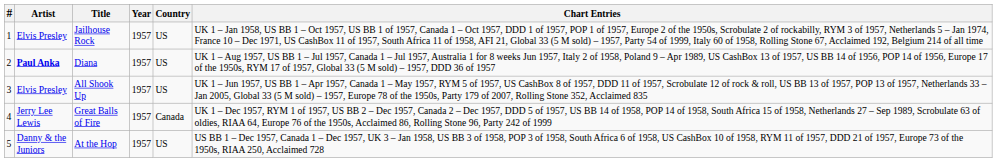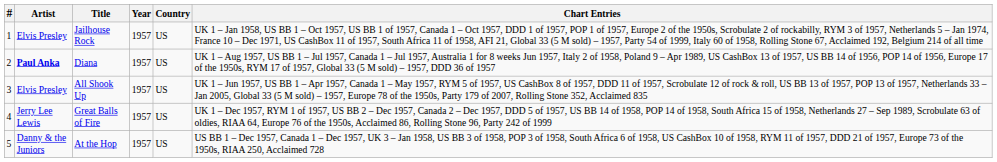 <table class="wikitable" style="font-size:95%;">
 <tr>
 <th><big>#</big></th>
 <th>Artist</th>
 <th>Title</th>
 <th>Year</th>
 <th>Country</th>
 <th>Chart Entries</th>
 </tr>
 <tr>
 <td>1</td>
 <td><a href='#'>Elvis Presley</a></td>
 <td><a href='#'>Jailhouse Rock</a></td>
 <td>1957</td>
 <td>US</td>
 <td>UK 1 – Jan 1958, US BB 1 – Oct 1957, US BB 1 of 1957, Canada 1 – Oct 1957, DDD 1 of 1957, POP 1 of 1957, Europe 2 of the 1950s, Scrobulate 2 of rockabilly, RYM 3 of 1957, Netherlands 5 – Jan 1974, France 10 – Dec 1971, US CashBox 11 of 1957, South Africa 11 of 1958, AFI 21, Global 33 (5 M sold) – 1957, Party 54 of 1999, Italy 60 of 1958, Rolling Stone 67, Acclaimed 192, Belgium 214 of all time</td>
 </tr>
 <tr>
 <td>2</td>
 <td><strong><a href='#'>Paul Anka</a></strong></td>
 <td><a href='#'>Diana</a></td>
 <td>1957</td>
 <td>US</td>
 <td>UK 1 – Aug 1957, US BB 1 – Jul 1957, Canada 1 – Jul 1957, Australia 1 for 8 weeks Jun 1957, Italy 2 of 1958, Poland 9 – Apr 1989, US CashBox 13 of 1957, US BB 14 of 1956, POP 14 of 1956, Europe 17 of the 1950s, RYM 17 of 1957, Global 33 (5 M sold) – 1957, DDD 36 of 1957</td>
 </tr>
 <tr>
 <td>3</td>
 <td><a href='#'>Elvis Presley</a></td>
 <td><a href='#'>All Shook Up</a></td>
 <td>1957</td>
 <td>US</td>
 <td>UK 1 – Jun 1957, US BB 1 – Apr 1957, Canada 1 – May 1957, RYM 5 of 1957, US CashBox 8 of 1957, DDD 11 of 1957, Scrobulate 12 of rock & roll, US BB 13 of 1957, POP 13 of 1957, Netherlands 33 – Jan 2005, Global 33 (5 M sold) – 1957, Europe 78 of the 1950s, Party 179 of 2007, Rolling Stone 352, Acclaimed 835</td>
 </tr>
 <tr>
 <td>4</td>
 <td><a href='#'>Jerry Lee Lewis</a></td>
 <td><a href='#'>Great Balls of Fire</a></td>
 <td>1957</td>
-<td>Canada</td>
+<td>US</td>
 <td>UK 1 – Dec 1957, RYM 1 of 1957, US BB 2 – Dec 1957, Canada 2 – Dec 1957, DDD 5 of 1957, US BB 14 of 1958, POP 14 of 1958, South Africa 15 of 1958, Netherlands 27 – Sep 1989, Scrobulate 63 of oldies, RIAA 64, Europe 76 of the 1950s, Acclaimed 86, Rolling Stone 96, Party 242 of 1999</td>
 </tr>
 <tr>
 <td>5</td>
 <td><a href='#'>Danny & the Juniors</a></td>
 <td><a href='#'>At the Hop</a></td>
 <td>1957</td>
 <td>US</td>
 <td>US BB 1 – Dec 1957, Canada 1 – Dec 1957, UK 3 – Jan 1958, US BB 3 of 1958, POP 3 of 1958, South Africa 6 of 1958, US CashBox 10 of 1958, RYM 11 of 1957, DDD 21 of 1957, Europe 73 of the 1950s, RIAA 250, Acclaimed 728</td>
 </tr>
 </table>
